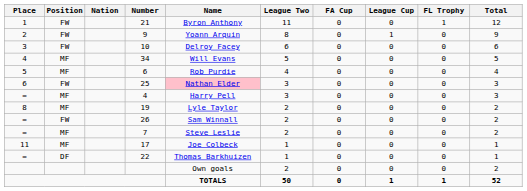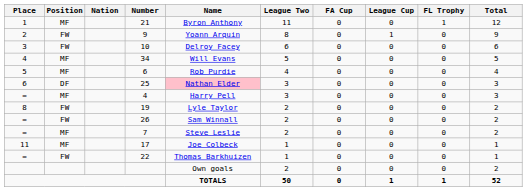 <table class="wikitable" style="font-size: 95%; text-align: center;">
 <tr>
 <th width=60>Place</th>
 <th width=60>Position</th>
 <th width=60>Nation</th>
 <th width=60>Number</th>
 <th width=150>Name</th>
 <th width=80>League Two</th>
 <th width=80>FA Cup</th>
 <th width=80>League Cup</th>
 <th width=80>FL Trophy</th>
 <th width=80><strong>Total</strong></th>
 </tr>
 <tr>
 <td>1</td>
-<td>FW</td>
+<td>MF</td>
 <td></td>
 <td>21</td>
 <td><a href='#'>Byron Anthony</a></td>
 <td>11</td>
 <td>0</td>
 <td>0</td>
 <td>1</td>
 <td>12</td>
 </tr>
 <tr>
 <td>2</td>
 <td>FW</td>
 <td></td>
 <td>9</td>
 <td><a href='#'>Yoann Arquin</a></td>
 <td>8</td>
 <td>0</td>
 <td>1</td>
 <td>0</td>
 <td>9</td>
 </tr>
 <tr>
 <td>3</td>
 <td>FW</td>
 <td></td>
 <td>10</td>
 <td><a href='#'>Delroy Facey</a></td>
 <td>6</td>
 <td>0</td>
 <td>0</td>
 <td>0</td>
 <td>6</td>
 </tr>
 <tr>
 <td>4</td>
 <td>MF</td>
 <td></td>
 <td>34</td>
 <td><a href='#'>Will Evans</a></td>
 <td>5</td>
 <td>0</td>
 <td>0</td>
 <td>0</td>
 <td>5</td>
 </tr>
 <tr>
 <td>5</td>
 <td>MF</td>
 <td></td>
 <td>6</td>
 <td><a href='#'>Rob Purdie</a></td>
 <td>4</td>
 <td>0</td>
 <td>0</td>
 <td>0</td>
 <td>4</td>
 </tr>
 <tr>
 <td>6</td>
-<td>FW</td>
+<td>DF</td>
 <td></td>
 <td>25</td>
 <td style="background: pink;"><a href='#'>Nathan Elder</a></td>
 <td>3</td>
 <td>0</td>
 <td>0</td>
 <td>0</td>
 <td>3</td>
 </tr>
 <tr>
 <td>=</td>
 <td>MF</td>
 <td></td>
 <td>4</td>
 <td><a href='#'>Harry Pell</a></td>
 <td>3</td>
 <td>0</td>
 <td>0</td>
 <td>0</td>
 <td>3</td>
 </tr>
 <tr>
 <td>8</td>
-<td>MF</td>
+<td>FW</td>
 <td></td>
 <td>19</td>
 <td><a href='#'>Lyle Taylor</a></td>
 <td>2</td>
 <td>0</td>
 <td>0</td>
 <td>0</td>
 <td>2</td>
 </tr>
 <tr>
 <td>=</td>
 <td>FW</td>
 <td></td>
 <td>26</td>
 <td><a href='#'>Sam Winnall</a></td>
 <td>2</td>
 <td>0</td>
 <td>0</td>
 <td>0</td>
 <td>2</td>
 </tr>
 <tr>
 <td>=</td>
 <td>MF</td>
 <td></td>
 <td>7</td>
 <td><a href='#'>Steve Leslie</a></td>
 <td>2</td>
 <td>0</td>
 <td>0</td>
 <td>0</td>
 <td>2</td>
 </tr>
 <tr>
 <td>11</td>
 <td>MF</td>
 <td></td>
 <td>17</td>
 <td><a href='#'>Joe Colbeck</a></td>
 <td>1</td>
 <td>0</td>
 <td>0</td>
 <td>0</td>
 <td>1</td>
 </tr>
 <tr>
 <td>=</td>
-<td>DF</td>
+<td>FW</td>
 <td></td>
 <td>22</td>
 <td><a href='#'>Thomas Barkhuizen</a></td>
 <td>1</td>
 <td>0</td>
 <td>0</td>
 <td>0</td>
 <td>1</td>
 </tr>
 <tr>
 <td></td>
 <td></td>
 <td></td>
 <td></td>
 <td>Own goals</td>
 <td>2</td>
 <td>0</td>
 <td>0</td>
 <td>0</td>
 <td>2</td>
 </tr>
 <tr>
 <td colspan="4"></td>
 <td><strong>TOTALS</strong></td>
 <td><strong>50</strong></td>
 <td><strong>0</strong></td>
 <td><strong>1</strong></td>
 <td><strong>1</strong></td>
 <td><strong>52</strong></td>
 </tr>
 </table>
